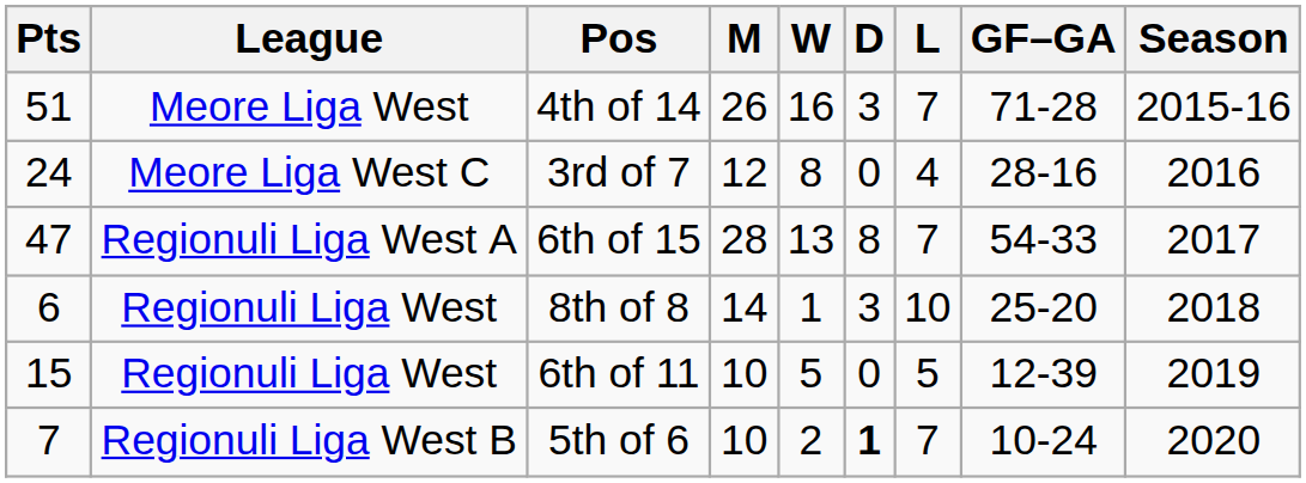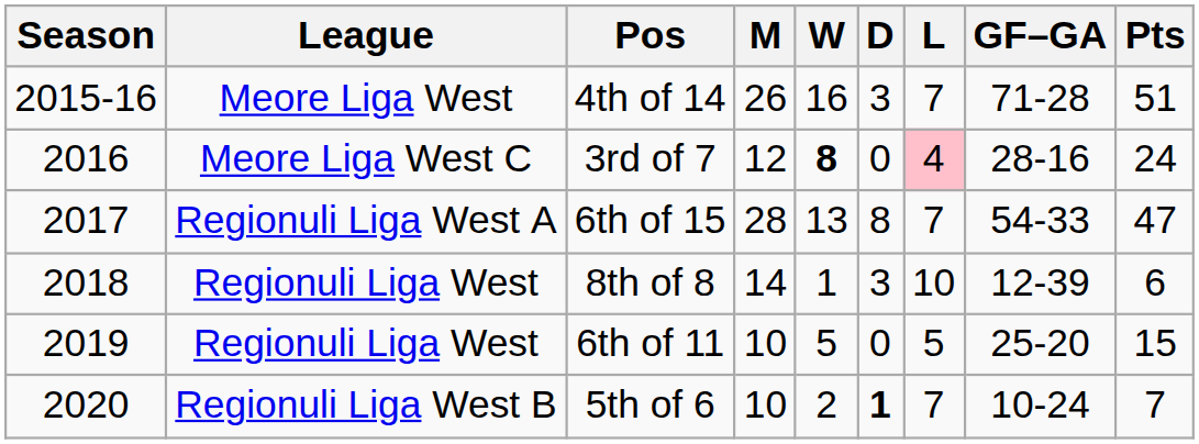 <table class="wikitable sortable" style="text-align: center"">
 <tr>
-<th>Pts</th>
+<th>Season</th>
 <th>League</th>
 <th>Pos</th>
 <th>M</th>
 <th>W</th>
 <th>D</th>
 <th>L</th>
 <th>GF–GA</th>
-<th>Season</th>
+<th>Pts</th>
 </tr>
 <tr>
-<td>51</td>
+<td>2015-16</td>
 <td><a href='#'>Meore Liga</a> West</td>
 <td>4th of 14</td>
 <td>26</td>
 <td>16</td>
 <td>3</td>
 <td>7</td>
 <td>71-28</td>
-<td>2015-16</td>
+<td>51</td>
 </tr>
 <tr>
-<td>24</td>
+<td>2016</td>
 <td><a href='#'>Meore Liga</a> West С</td>
 <td>3rd of 7</td>
 <td>12</td>
-<td>8</td>
+<td><strong>8</strong></td>
 <td>0</td>
-<td>4</td>
+<td style="background: pink;">4</td>
 <td>28-16</td>
-<td>2016</td>
+<td>24</td>
 </tr>
 <tr>
-<td>47</td>
+<td>2017</td>
 <td><a href='#'>Regionuli Liga</a> West А</td>
 <td>6th of 15</td>
 <td>28</td>
 <td>13</td>
 <td>8</td>
 <td>7</td>
 <td>54-33</td>
-<td>2017</td>
+<td>47</td>
 </tr>
 <tr>
-<td>6</td>
+<td>2018</td>
 <td><a href='#'>Regionuli Liga</a> West</td>
 <td>8th of 8</td>
 <td>14</td>
 <td>1</td>
 <td>3</td>
 <td>10</td>
-<td>25-20</td>
-<td>2018</td>
+<td>12-39</td>
+<td>6</td>
 </tr>
 <tr>
-<td>15</td>
+<td>2019</td>
 <td><a href='#'>Regionuli Liga</a> West</td>
 <td>6th of 11</td>
 <td>10</td>
 <td>5</td>
 <td>0</td>
 <td>5</td>
-<td>12-39</td>
-<td>2019</td>
+<td>25-20</td>
+<td>15</td>
 </tr>
 <tr>
-<td>7</td>
+<td>2020</td>
 <td><a href='#'>Regionuli Liga</a> West B</td>
 <td>5th of 6</td>
 <td>10</td>
 <td>2</td>
 <td><strong>1</strong></td>
 <td>7</td>
 <td>10-24</td>
-<td>2020</td>
+<td>7</td>
 </tr>
 </table>
